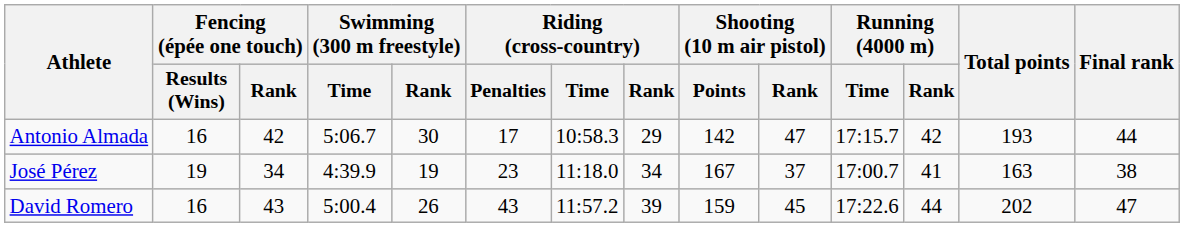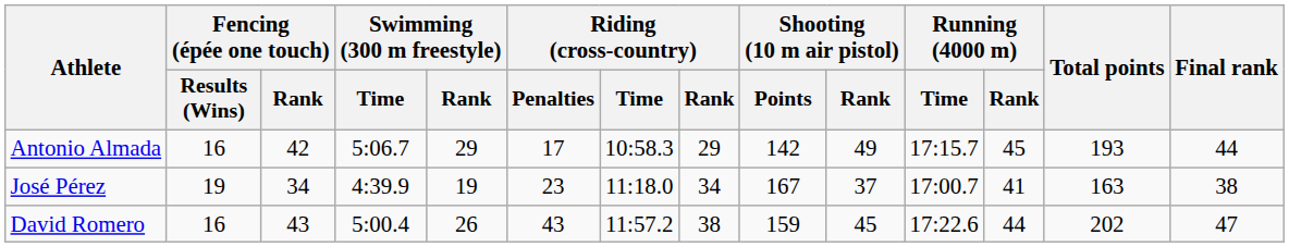 <table class="wikitable" style="font-size:90%;">
 <tr>
 <th rowspan=2>Athlete</th>
 <th colspan=2>Fencing<br><span>(épée one touch)</span></th>
 <th colspan=2>Swimming<br><span>(300 m freestyle)</span></th>
 <th colspan=3>Riding<br><span>(cross-country)</span></th>
 <th colspan=2>Shooting<br><span>(10 m air pistol)</span></th>
 <th colspan=2>Running<br><span>(4000 m)</span></th>
 <th rowspan=2>Total points</th>
 <th rowspan=2>Final rank</th>
 </tr>
 <tr style="font-size:95%">
 <th>Results<br>(Wins)</th>
 <th>Rank</th>
 <th>Time</th>
 <th>Rank</th>
 <th>Penalties</th>
 <th>Time</th>
 <th>Rank</th>
 <th>Points</th>
 <th>Rank</th>
 <th>Time</th>
 <th>Rank</th>
 </tr>
 <tr align=center>
 <td align=left><a href='#'>Antonio Almada</a></td>
 <td>16</td>
 <td>42</td>
 <td>5:06.7</td>
-<td>30</td>
+<td>29</td>
 <td>17</td>
 <td>10:58.3</td>
 <td>29</td>
 <td>142</td>
-<td>47</td>
+<td>49</td>
 <td>17:15.7</td>
-<td>42</td>
+<td>45</td>
 <td>193</td>
 <td>44</td>
 </tr>
 <tr align=center>
 <td align=left><a href='#'>José Pérez</a></td>
 <td>19</td>
 <td>34</td>
 <td>4:39.9</td>
 <td>19</td>
 <td>23</td>
 <td>11:18.0</td>
 <td>34</td>
 <td>167</td>
 <td>37</td>
 <td>17:00.7</td>
 <td>41</td>
 <td>163</td>
 <td>38</td>
 </tr>
 <tr align=center>
 <td align=left><a href='#'>David Romero</a></td>
 <td>16</td>
 <td>43</td>
 <td>5:00.4</td>
 <td>26</td>
 <td>43</td>
 <td>11:57.2</td>
-<td>39</td>
+<td>38</td>
 <td>159</td>
 <td>45</td>
 <td>17:22.6</td>
 <td>44</td>
 <td>202</td>
 <td>47</td>
 </tr>
 </table>
